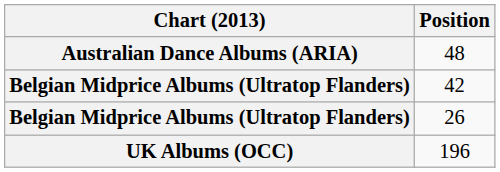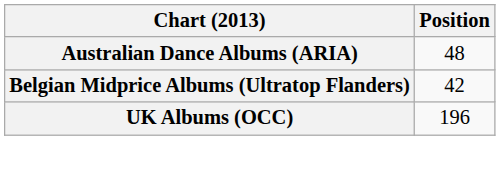 <table class="wikitable sortable plainrowheaders" style="text-align:center;">
 <tr>
 <th>Chart (2013)</th>
 <th>Position</th>
 </tr>
 <tr>
 <th scope="row">Australian Dance Albums (ARIA)</th>
 <td style="text-align:center;">48</td>
 </tr>
 <tr>
 <th scope="row">Belgian Midprice Albums (Ultratop Flanders)</th>
 <td style="text-align:center;">42</td>
 </tr>
 <tr>
-<th scope="row">Belgian Midprice Albums (Ultratop Flanders)</th>
-<td style="text-align:center;">26</td>
-</tr>
-<tr>
 <th scope="row">UK Albums (OCC)</th>
 <td style="text-align:center;">196</td>
 </tr>
 </table>
